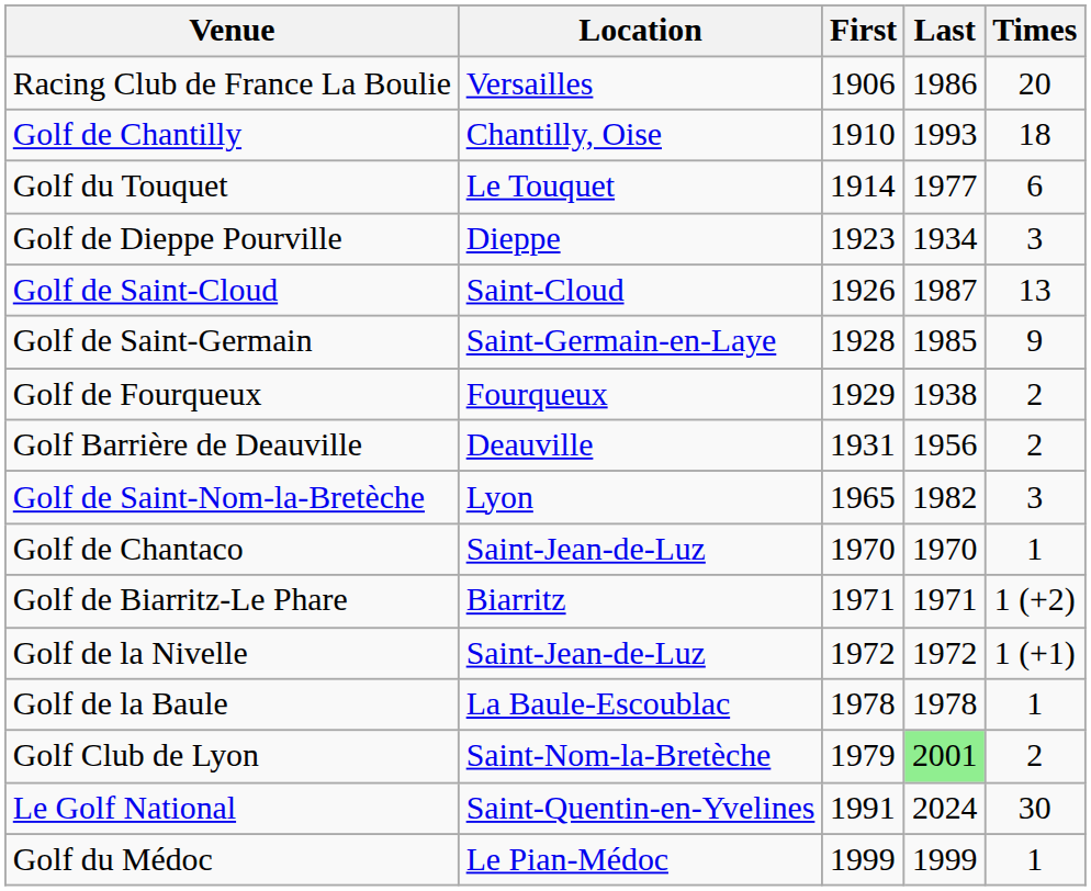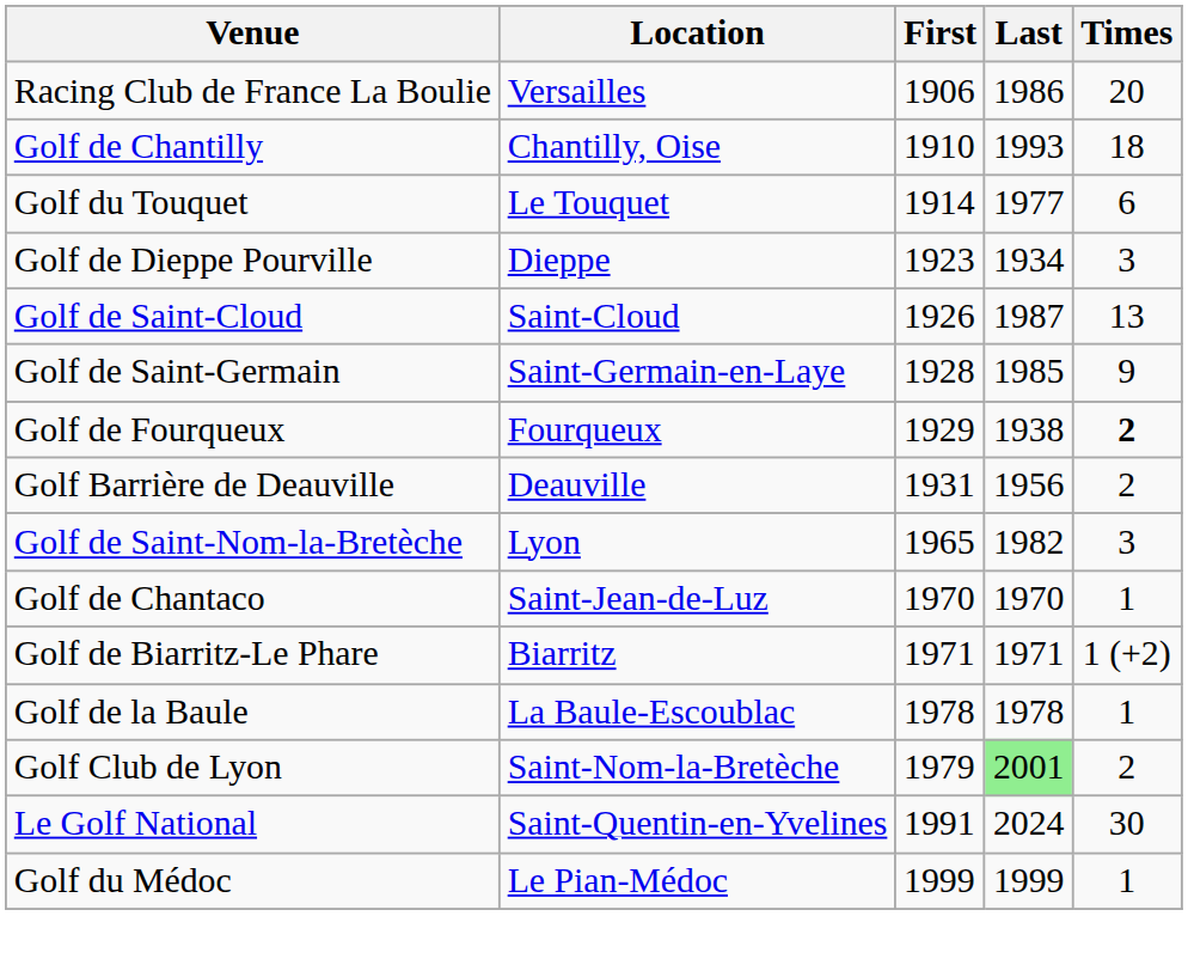 <table class="wikitable">
 <tr>
 <th>Venue</th>
 <th>Location</th>
 <th>First</th>
 <th>Last</th>
 <th>Times</th>
 </tr>
 <tr>
 <td>Racing Club de France La Boulie</td>
 <td><a href='#'>Versailles</a></td>
 <td>1906</td>
 <td>1986</td>
 <td align=center>20</td>
 </tr>
 <tr>
 <td><a href='#'>Golf de Chantilly</a></td>
 <td><a href='#'>Chantilly, Oise</a></td>
 <td>1910</td>
 <td>1993</td>
 <td align=center>18</td>
 </tr>
 <tr>
 <td>Golf du Touquet</td>
 <td><a href='#'>Le Touquet</a></td>
 <td>1914</td>
 <td>1977</td>
 <td align=center>6</td>
 </tr>
 <tr>
 <td>Golf de Dieppe Pourville</td>
 <td><a href='#'>Dieppe</a></td>
 <td>1923</td>
 <td>1934</td>
 <td align=center>3</td>
 </tr>
 <tr>
 <td><a href='#'>Golf de Saint-Cloud</a></td>
 <td><a href='#'>Saint-Cloud</a></td>
 <td>1926</td>
 <td>1987</td>
 <td align=center>13</td>
 </tr>
 <tr>
 <td>Golf de Saint-Germain</td>
 <td><a href='#'>Saint-Germain-en-Laye</a></td>
 <td>1928</td>
 <td>1985</td>
 <td align=center>9</td>
 </tr>
 <tr>
 <td>Golf de Fourqueux</td>
 <td><a href='#'>Fourqueux</a></td>
 <td>1929</td>
 <td>1938</td>
-<td align=center>2</td>
+<td align=center><strong>2</strong></td>
 </tr>
 <tr>
 <td>Golf Barrière de Deauville</td>
 <td><a href='#'>Deauville</a></td>
 <td>1931</td>
 <td>1956</td>
 <td align=center>2</td>
 </tr>
 <tr>
 <td><a href='#'>Golf de Saint-Nom-la-Bretèche</a></td>
 <td><a href='#'>Lyon</a></td>
 <td>1965</td>
 <td>1982</td>
 <td align=center>3</td>
 </tr>
 <tr>
 <td>Golf de Chantaco</td>
 <td><a href='#'>Saint-Jean-de-Luz</a></td>
 <td>1970</td>
 <td>1970</td>
 <td align=center>1</td>
 </tr>
 <tr>
 <td>Golf de Biarritz-Le Phare</td>
 <td><a href='#'>Biarritz</a></td>
 <td>1971</td>
 <td>1971</td>
 <td align=center>1 (+2)</td>
 </tr>
 <tr>
-<td>Golf de la Nivelle</td>
-<td><a href='#'>Saint-Jean-de-Luz</a></td>
-<td>1972</td>
-<td>1972</td>
-<td align=center>1 (+1)</td>
-</tr>
-<tr>
 <td>Golf de la Baule</td>
 <td><a href='#'>La Baule-Escoublac</a></td>
 <td>1978</td>
 <td>1978</td>
 <td align=center>1</td>
 </tr>
 <tr>
 <td>Golf Club de Lyon</td>
 <td><a href='#'>Saint-Nom-la-Bretèche</a></td>
 <td>1979</td>
 <td style="background: lightgreen;">2001</td>
 <td align=center>2</td>
 </tr>
 <tr>
 <td><a href='#'>Le Golf National</a></td>
 <td><a href='#'>Saint-Quentin-en-Yvelines</a></td>
 <td>1991</td>
 <td>2024</td>
 <td align=center>30</td>
 </tr>
 <tr>
 <td>Golf du Médoc</td>
 <td><a href='#'>Le Pian-Médoc</a></td>
 <td>1999</td>
 <td>1999</td>
 <td align=center>1</td>
 </tr>
 </table>
